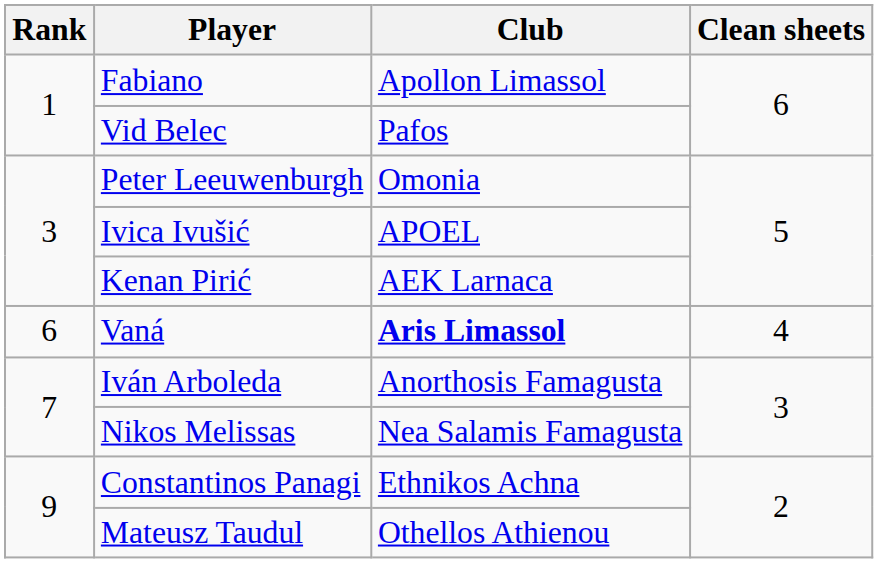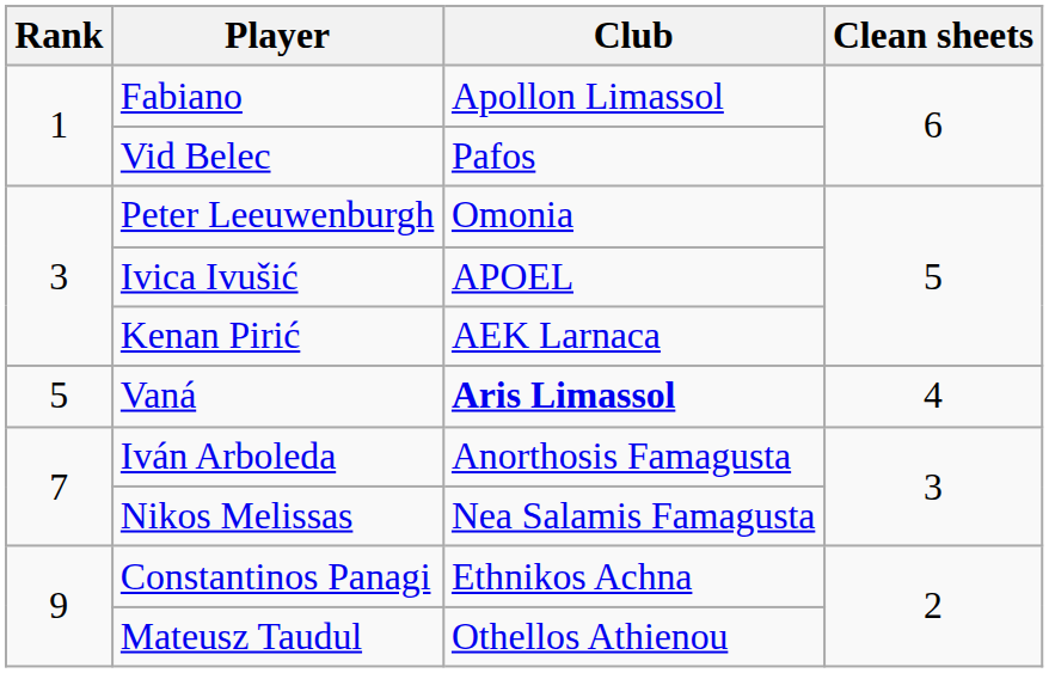 <table class="wikitable" style="text-align:center">
 <tr>
 <th>Rank</th>
 <th>Player</th>
 <th>Club</th>
 <th>Clean sheets</th>
 </tr>
 <tr>
 <td rowspan="2">1</td>
 <td align="left"> <a href='#'>Fabiano</a></td>
 <td align="left"><a href='#'>Apollon Limassol</a></td>
 <td rowspan="2">6</td>
 </tr>
 <tr>
 <td align="left"> <a href='#'>Vid Belec</a></td>
 <td align="left"><a href='#'>Pafos</a></td>
 </tr>
 <tr>
 <td rowspan="3">3</td>
 <td align="left"> <a href='#'>Peter Leeuwenburgh</a></td>
 <td align="left"><a href='#'>Omonia</a></td>
 <td rowspan="3">5</td>
 </tr>
 <tr>
 <td align="left"> <a href='#'>Ivica Ivušić</a></td>
 <td align="left"><a href='#'>APOEL</a></td>
 </tr>
 <tr>
 <td align="left"> <a href='#'>Kenan Pirić</a></td>
 <td align="left"><a href='#'>AEK Larnaca</a></td>
 </tr>
 <tr>
-<td>6</td>
+<td>5</td>
 <td align="left"> <a href='#'>Vaná</a></td>
 <td align="left"><strong><a href='#'>Aris Limassol</a></strong></td>
 <td>4</td>
 </tr>
 <tr>
 <td rowspan="2">7</td>
 <td align="left"> <a href='#'>Iván Arboleda</a></td>
 <td align="left"><a href='#'>Anorthosis Famagusta</a></td>
 <td rowspan="2">3</td>
 </tr>
 <tr>
 <td align="left"> <a href='#'>Nikos Melissas</a></td>
 <td align="left"><a href='#'>Nea Salamis Famagusta</a></td>
 </tr>
 <tr>
 <td rowspan="2">9</td>
 <td align="left"> <a href='#'>Constantinos Panagi</a></td>
 <td align="left"><a href='#'>Ethnikos Achna</a></td>
 <td rowspan="2">2</td>
 </tr>
 <tr>
 <td align="left"> <a href='#'>Mateusz Taudul</a></td>
 <td align="left"><a href='#'>Othellos Athienou</a></td>
 </tr>
 </table>
